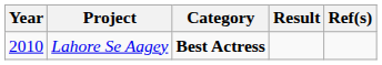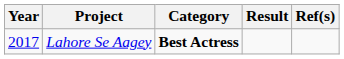 <table class="wikitable style">
 <tr>
 <th>Year</th>
 <th>Project</th>
 <th>Category</th>
 <th>Result</th>
 <th>Ref(s)</th>
 </tr>
 <tr>
-<td><a href='#'>2010</a></td>
+<td><a href='#'>2017</a></td>
 <td><em><a href='#'>Lahore Se Aagey</a></em></td>
 <td><strong>Best Actress</strong></td>
 <td></td>
 <td></td>
 </tr>
 </table>
